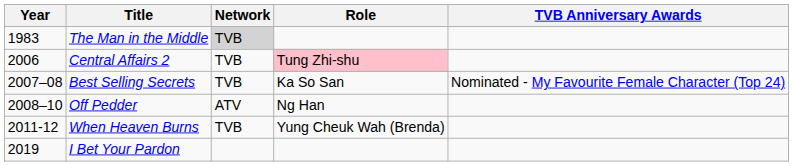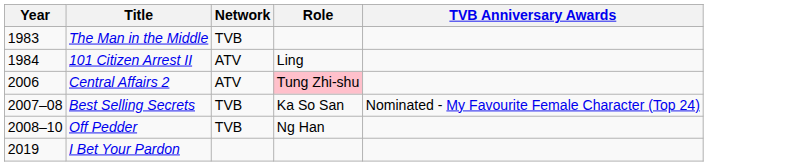 <table class="wikitable sortable">
 <tr>
 <th>Year</th>
 <th>Title</th>
 <th>Network</th>
 <th>Role</th>
 <th><a href='#'>TVB Anniversary Awards</a></th>
 </tr>
 <tr>
 <td>1983</td>
 <td><em><a href='#'>The Man in the Middle</a></em></td>
-<td style="background: lightgrey;">TVB</td>
+<td>TVB</td>
 <td></td>
+<td></td>
+</tr>
+<tr>
+<td>1984</td>
+<td><em><a href='#'>101 Citizen Arrest II</a></em></td>
+<td>ATV</td>
+<td>Ling</td>
 <td></td>
 </tr>
 <tr>
 <td>2006</td>
 <td><em><a href='#'>Central Affairs 2</a></em></td>
-<td>TVB</td>
+<td>ATV</td>
 <td style="background: pink;">Tung Zhi-shu</td>
 <td></td>
 </tr>
 <tr>
 <td>2007–08</td>
 <td><em><a href='#'>Best Selling Secrets</a></em></td>
 <td>TVB</td>
 <td>Ka So San</td>
 <td>Nominated - <a href='#'>My Favourite Female Character (Top 24)</a></td>
 </tr>
 <tr>
 <td>2008–10</td>
 <td><em><a href='#'>Off Pedder</a></em></td>
-<td>ATV</td>
+<td>TVB</td>
 <td>Ng Han</td>
-<td></td>
-</tr>
-<tr>
-<td>2011-12</td>
-<td><em><a href='#'>When Heaven Burns</a></em></td>
-<td>TVB</td>
-<td>Yung Cheuk Wah (Brenda)</td>
 <td></td>
 </tr>
 <tr>
 <td>2019</td>
 <td><em><a href='#'>I Bet Your Pardon</a></em></td>
 <td></td>
 <td></td>
 </tr>
 </table>
